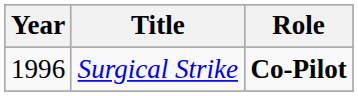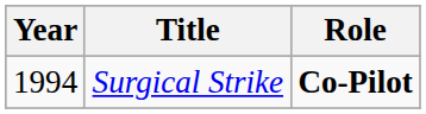 <table class="wikitable sortable">
 <tr>
 <th>Year</th>
 <th>Title</th>
 <th>Role</th>
 </tr>
 <tr>
-<td>1996</td>
+<td>1994</td>
 <td><em><a href='#'>Surgical Strike</a></em></td>
 <td><strong>Co-Pilot</strong></td>
 </tr>
 </table>
